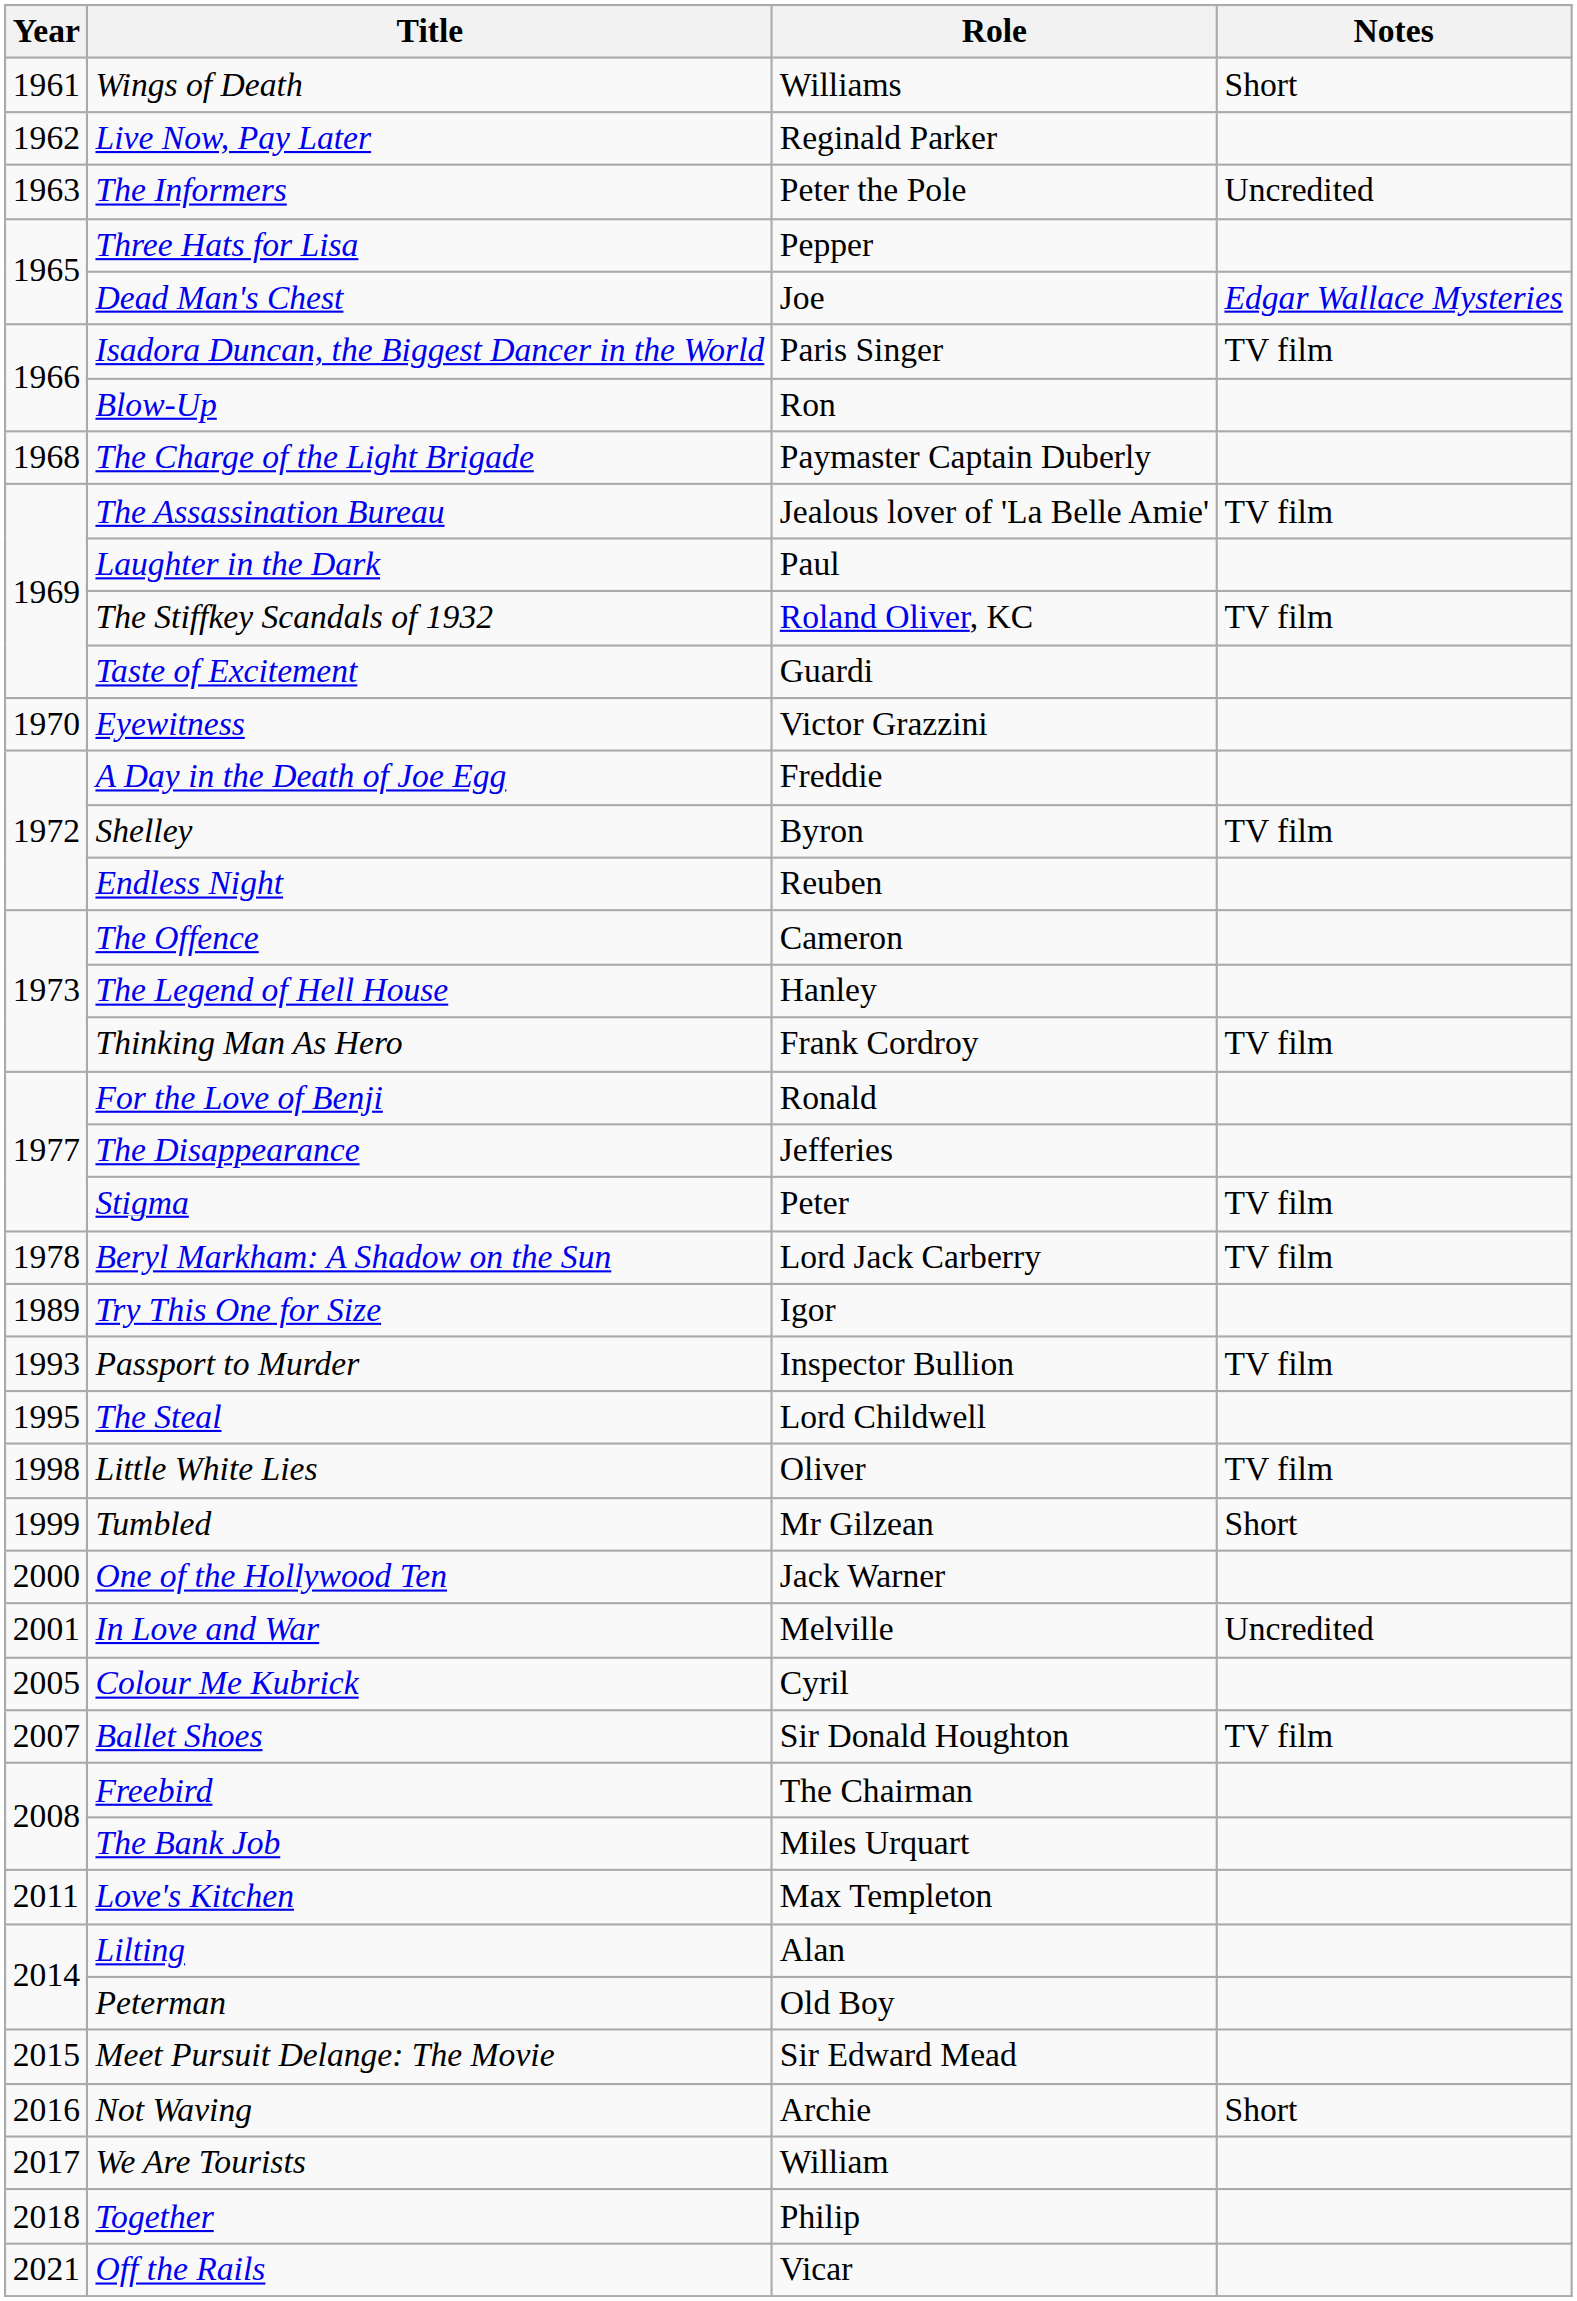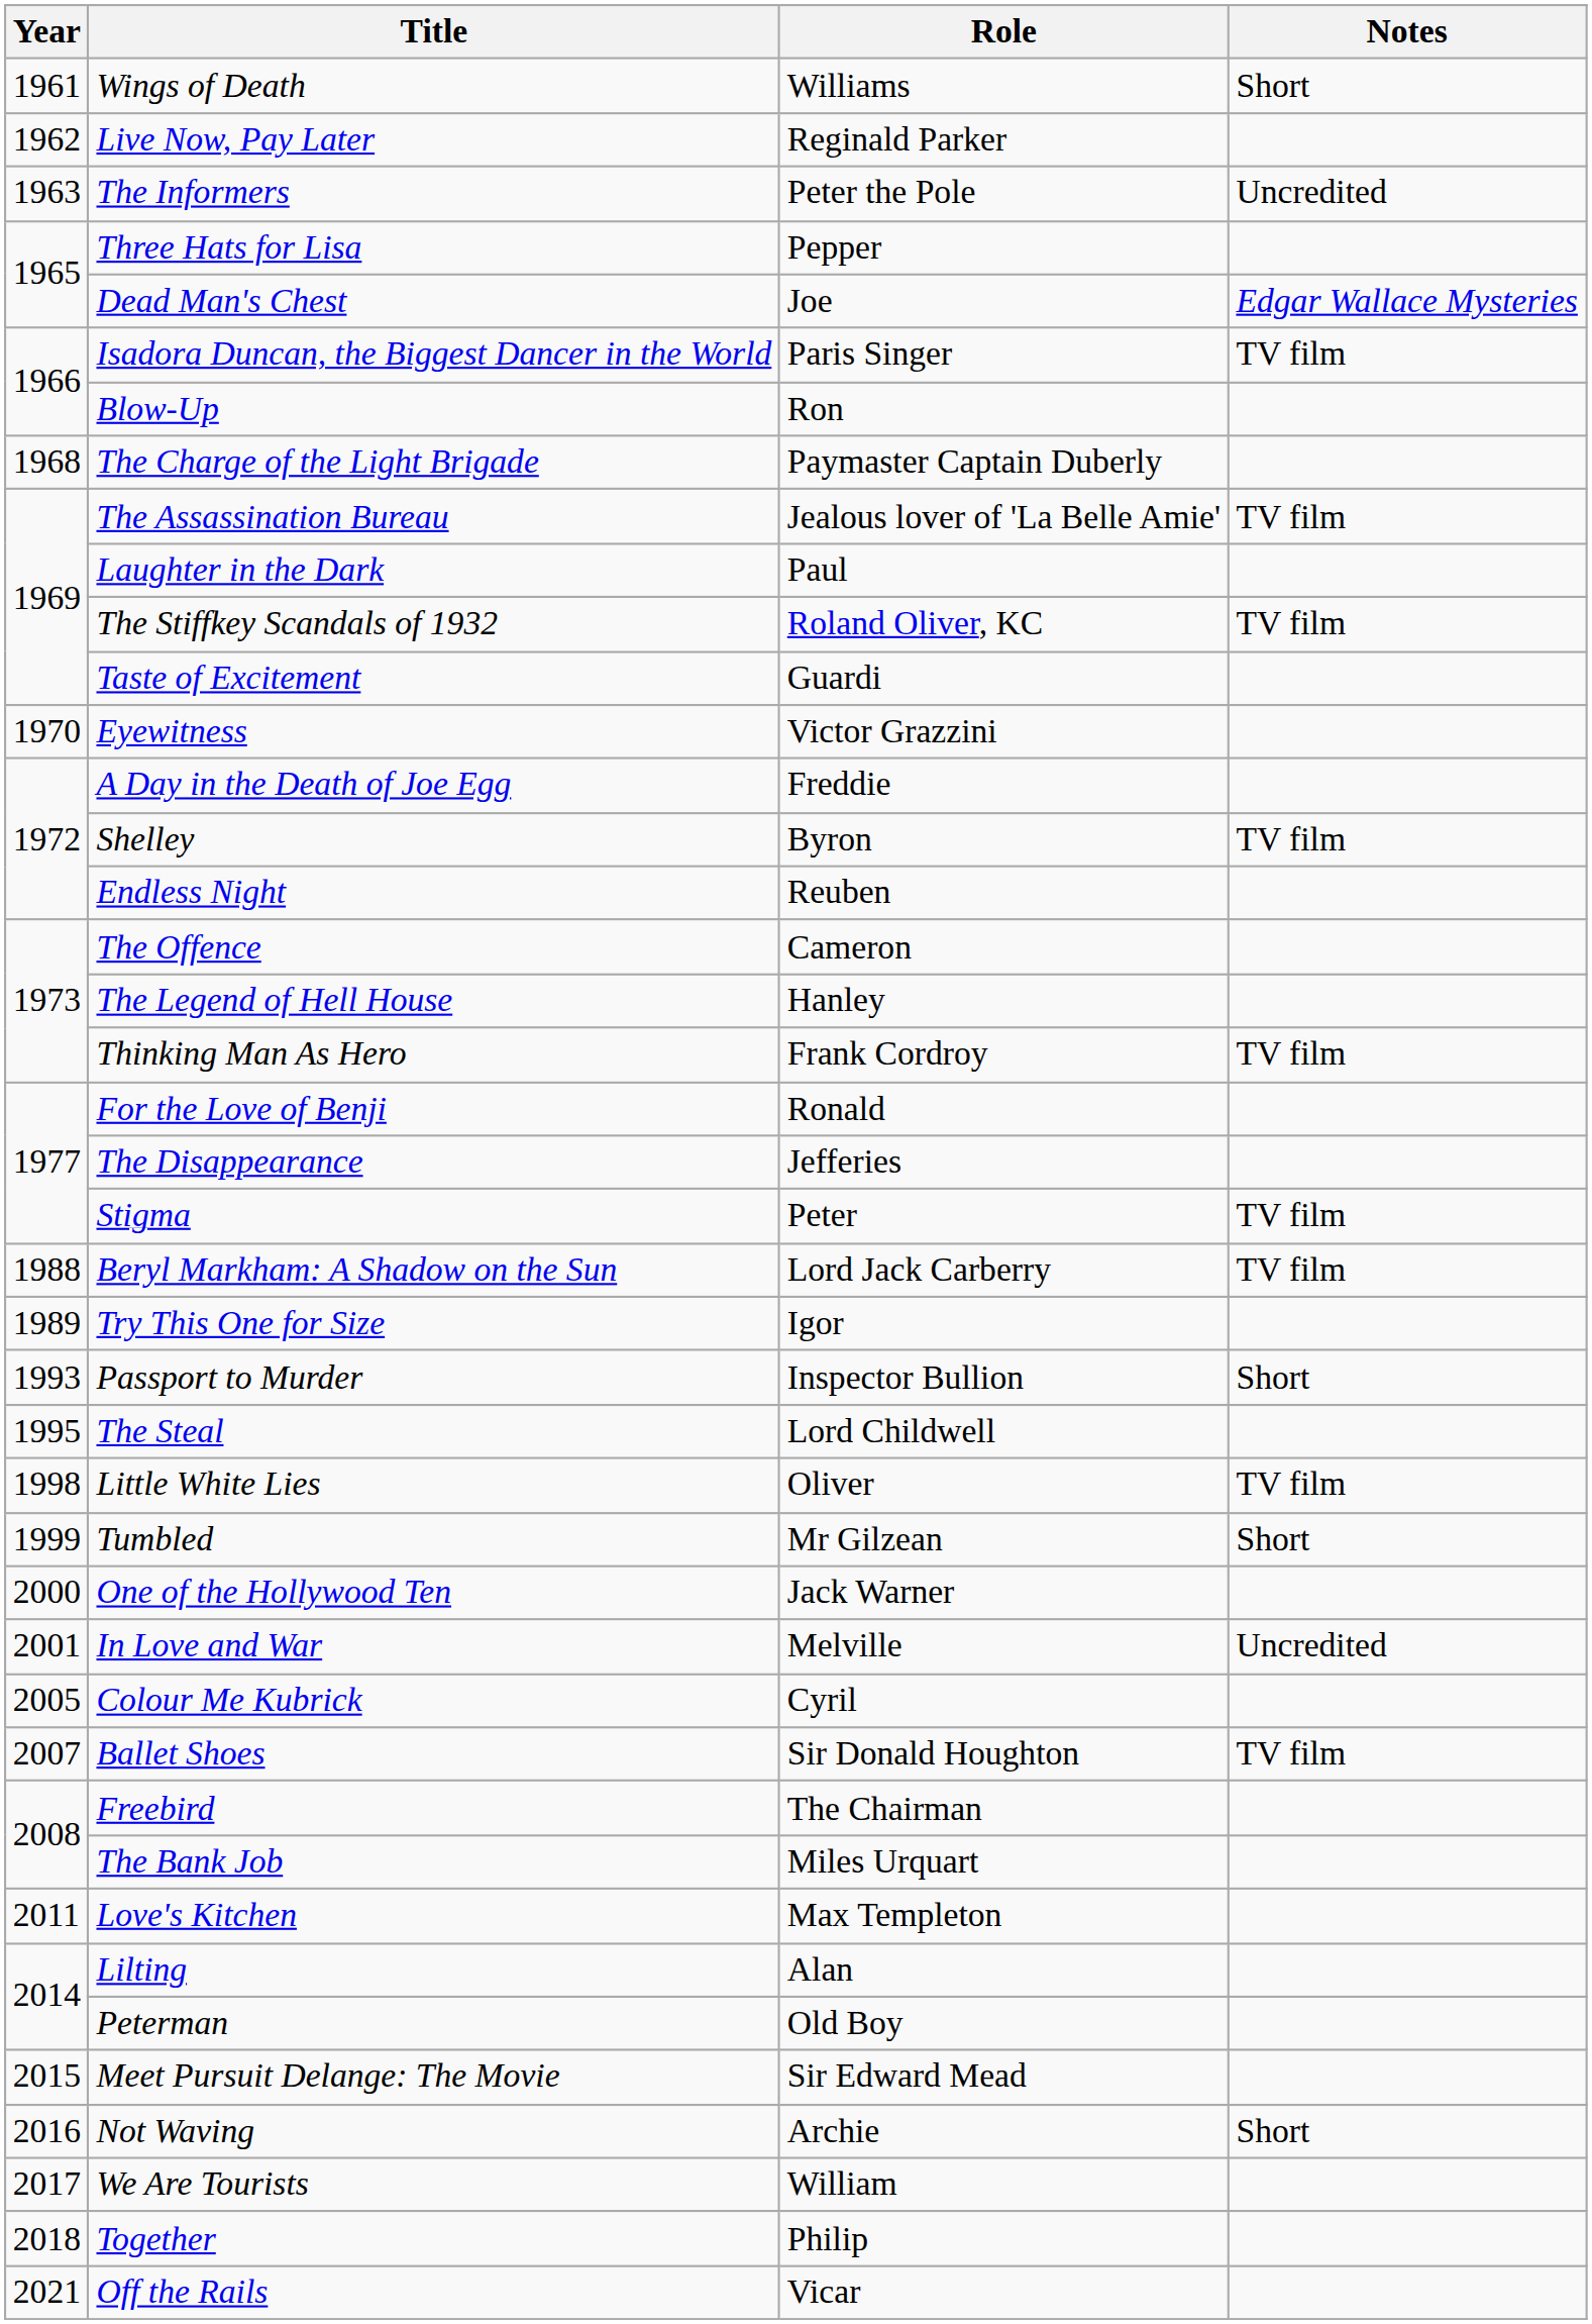 <table class="wikitable sortable">
 <tr>
 <th>Year</th>
 <th>Title</th>
 <th>Role</th>
 <th>Notes</th>
 </tr>
 <tr>
 <td>1961</td>
 <td><em>Wings of Death</em></td>
 <td>Williams</td>
 <td>Short</td>
 </tr>
 <tr>
 <td>1962</td>
 <td><em><a href='#'>Live Now, Pay Later</a></em></td>
 <td>Reginald Parker</td>
 <td></td>
 </tr>
 <tr>
 <td>1963</td>
 <td><em><a href='#'>The Informers</a></em></td>
 <td>Peter the Pole</td>
 <td>Uncredited</td>
 </tr>
 <tr>
 <td rowspan="2">1965</td>
 <td><em><a href='#'>Three Hats for Lisa</a></em></td>
 <td>Pepper</td>
 <td></td>
 </tr>
 <tr>
 <td><em><a href='#'>Dead Man's Chest</a></em></td>
 <td>Joe</td>
 <td><em><a href='#'>Edgar Wallace Mysteries</a></em></td>
 </tr>
 <tr>
 <td rowspan="2">1966</td>
 <td><em><a href='#'>Isadora Duncan, the Biggest Dancer in the World</a></em></td>
 <td>Paris Singer</td>
 <td>TV film</td>
 </tr>
 <tr>
 <td><em><a href='#'>Blow-Up</a></em></td>
 <td>Ron</td>
 <td></td>
 </tr>
 <tr>
 <td>1968</td>
 <td><em><a href='#'>The Charge of the Light Brigade</a></em></td>
 <td>Paymaster Captain Duberly</td>
 <td></td>
 </tr>
 <tr>
 <td rowspan="4">1969</td>
 <td><em><a href='#'>The Assassination Bureau</a></em></td>
 <td>Jealous lover of 'La Belle Amie'</td>
 <td>TV film</td>
 </tr>
 <tr>
 <td><em><a href='#'>Laughter in the Dark</a></em></td>
 <td>Paul</td>
 <td></td>
 </tr>
 <tr>
 <td><em>The Stiffkey Scandals of 1932</em></td>
 <td><a href='#'>Roland Oliver</a>, KC</td>
 <td>TV film</td>
 </tr>
 <tr>
 <td><em><a href='#'>Taste of Excitement</a></em></td>
 <td>Guardi</td>
 <td></td>
 </tr>
 <tr>
 <td>1970</td>
 <td><em><a href='#'>Eyewitness</a></em></td>
 <td>Victor Grazzini</td>
 <td></td>
 </tr>
 <tr>
 <td rowspan="3">1972</td>
 <td><em><a href='#'>A Day in the Death of Joe Egg</a></em></td>
 <td>Freddie</td>
 <td></td>
 </tr>
 <tr>
 <td><em>Shelley</em></td>
 <td>Byron</td>
 <td>TV film</td>
 </tr>
 <tr>
 <td><em><a href='#'>Endless Night</a></em></td>
 <td>Reuben</td>
 <td></td>
 </tr>
 <tr>
 <td rowspan="3">1973</td>
 <td><em><a href='#'>The Offence</a></em></td>
 <td>Cameron</td>
 <td></td>
 </tr>
 <tr>
 <td><em><a href='#'>The Legend of Hell House</a></em></td>
 <td>Hanley</td>
 <td></td>
 </tr>
 <tr>
 <td><em>Thinking Man As Hero</em></td>
 <td>Frank Cordroy</td>
 <td>TV film</td>
 </tr>
 <tr>
 <td rowspan="3">1977</td>
 <td><em><a href='#'>For the Love of Benji</a></em></td>
 <td>Ronald</td>
 <td></td>
 </tr>
 <tr>
 <td><em><a href='#'>The Disappearance</a></em></td>
 <td>Jefferies</td>
 <td></td>
 </tr>
 <tr>
 <td><em><a href='#'>Stigma</a></em></td>
 <td>Peter</td>
 <td>TV film</td>
 </tr>
 <tr>
-<td>1978</td>
+<td>1988</td>
 <td><em><a href='#'>Beryl Markham: A Shadow on the Sun</a></em></td>
 <td>Lord Jack Carberry</td>
 <td>TV film</td>
 </tr>
 <tr>
 <td>1989</td>
 <td><em><a href='#'>Try This One for Size</a></em></td>
 <td>Igor</td>
 <td></td>
 </tr>
 <tr>
 <td>1993</td>
 <td><em>Passport to Murder</em></td>
 <td>Inspector Bullion</td>
-<td>TV film</td>
+<td>Short</td>
 </tr>
 <tr>
 <td>1995</td>
 <td><em><a href='#'>The Steal</a></em></td>
 <td>Lord Childwell</td>
 <td></td>
 </tr>
 <tr>
 <td>1998</td>
 <td><em>Little White Lies</em></td>
 <td>Oliver</td>
 <td>TV film</td>
 </tr>
 <tr>
 <td>1999</td>
 <td><em>Tumbled</em></td>
 <td>Mr Gilzean</td>
 <td>Short</td>
 </tr>
 <tr>
 <td>2000</td>
 <td><em><a href='#'>One of the Hollywood Ten</a></em></td>
 <td>Jack Warner</td>
 <td></td>
 </tr>
 <tr>
 <td>2001</td>
 <td><em><a href='#'>In Love and War</a></em></td>
 <td>Melville</td>
 <td>Uncredited</td>
 </tr>
 <tr>
 <td>2005</td>
 <td><em><a href='#'>Colour Me Kubrick</a></em></td>
 <td>Cyril</td>
 <td></td>
 </tr>
 <tr>
 <td>2007</td>
 <td><em><a href='#'>Ballet Shoes</a></em></td>
 <td>Sir Donald Houghton</td>
 <td>TV film</td>
 </tr>
 <tr>
 <td rowspan="2">2008</td>
 <td><em><a href='#'>Freebird</a></em></td>
 <td>The Chairman</td>
 <td></td>
 </tr>
 <tr>
 <td><em><a href='#'>The Bank Job</a></em></td>
 <td>Miles Urquart</td>
 <td></td>
 </tr>
 <tr>
 <td>2011</td>
 <td><em><a href='#'>Love's Kitchen</a></em></td>
 <td>Max Templeton</td>
 <td></td>
 </tr>
 <tr>
 <td rowspan="2">2014</td>
 <td><em><a href='#'>Lilting</a></em></td>
 <td>Alan</td>
 <td></td>
 </tr>
 <tr>
 <td><em>Peterman</em></td>
 <td>Old Boy</td>
 <td></td>
 </tr>
 <tr>
 <td>2015</td>
 <td><em>Meet Pursuit Delange: The Movie</em></td>
 <td>Sir Edward Mead</td>
 <td></td>
 </tr>
 <tr>
 <td>2016</td>
 <td><em>Not Waving</em></td>
 <td>Archie</td>
 <td>Short</td>
 </tr>
 <tr>
 <td>2017</td>
 <td><em>We Are Tourists</em></td>
 <td>William</td>
 <td></td>
 </tr>
 <tr>
 <td>2018</td>
 <td><em><a href='#'>Together</a></em></td>
 <td>Philip</td>
 <td></td>
 </tr>
 <tr>
 <td>2021</td>
 <td><em><a href='#'>Off the Rails</a></em></td>
 <td>Vicar</td>
 <td></td>
 </tr>
 </table>
